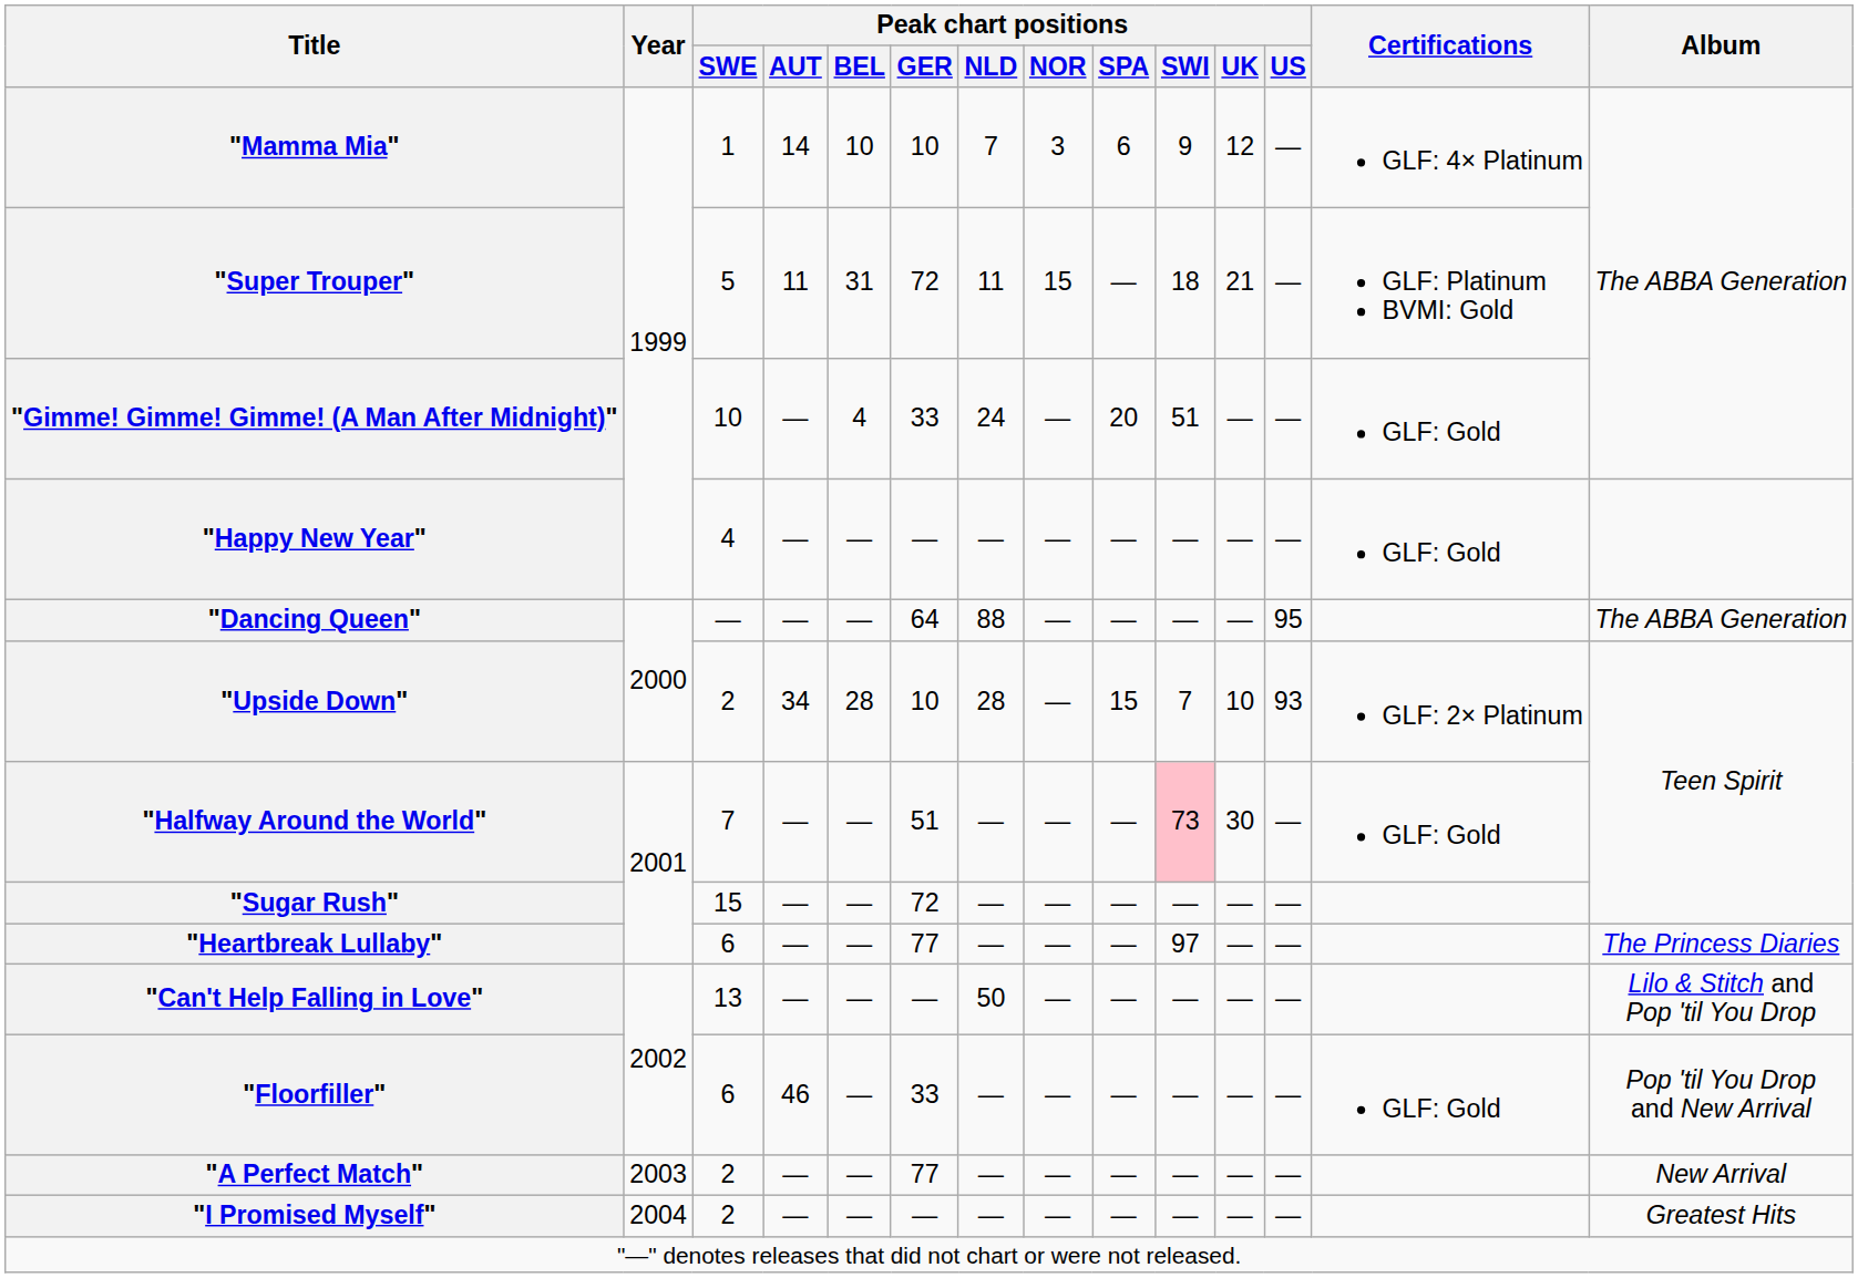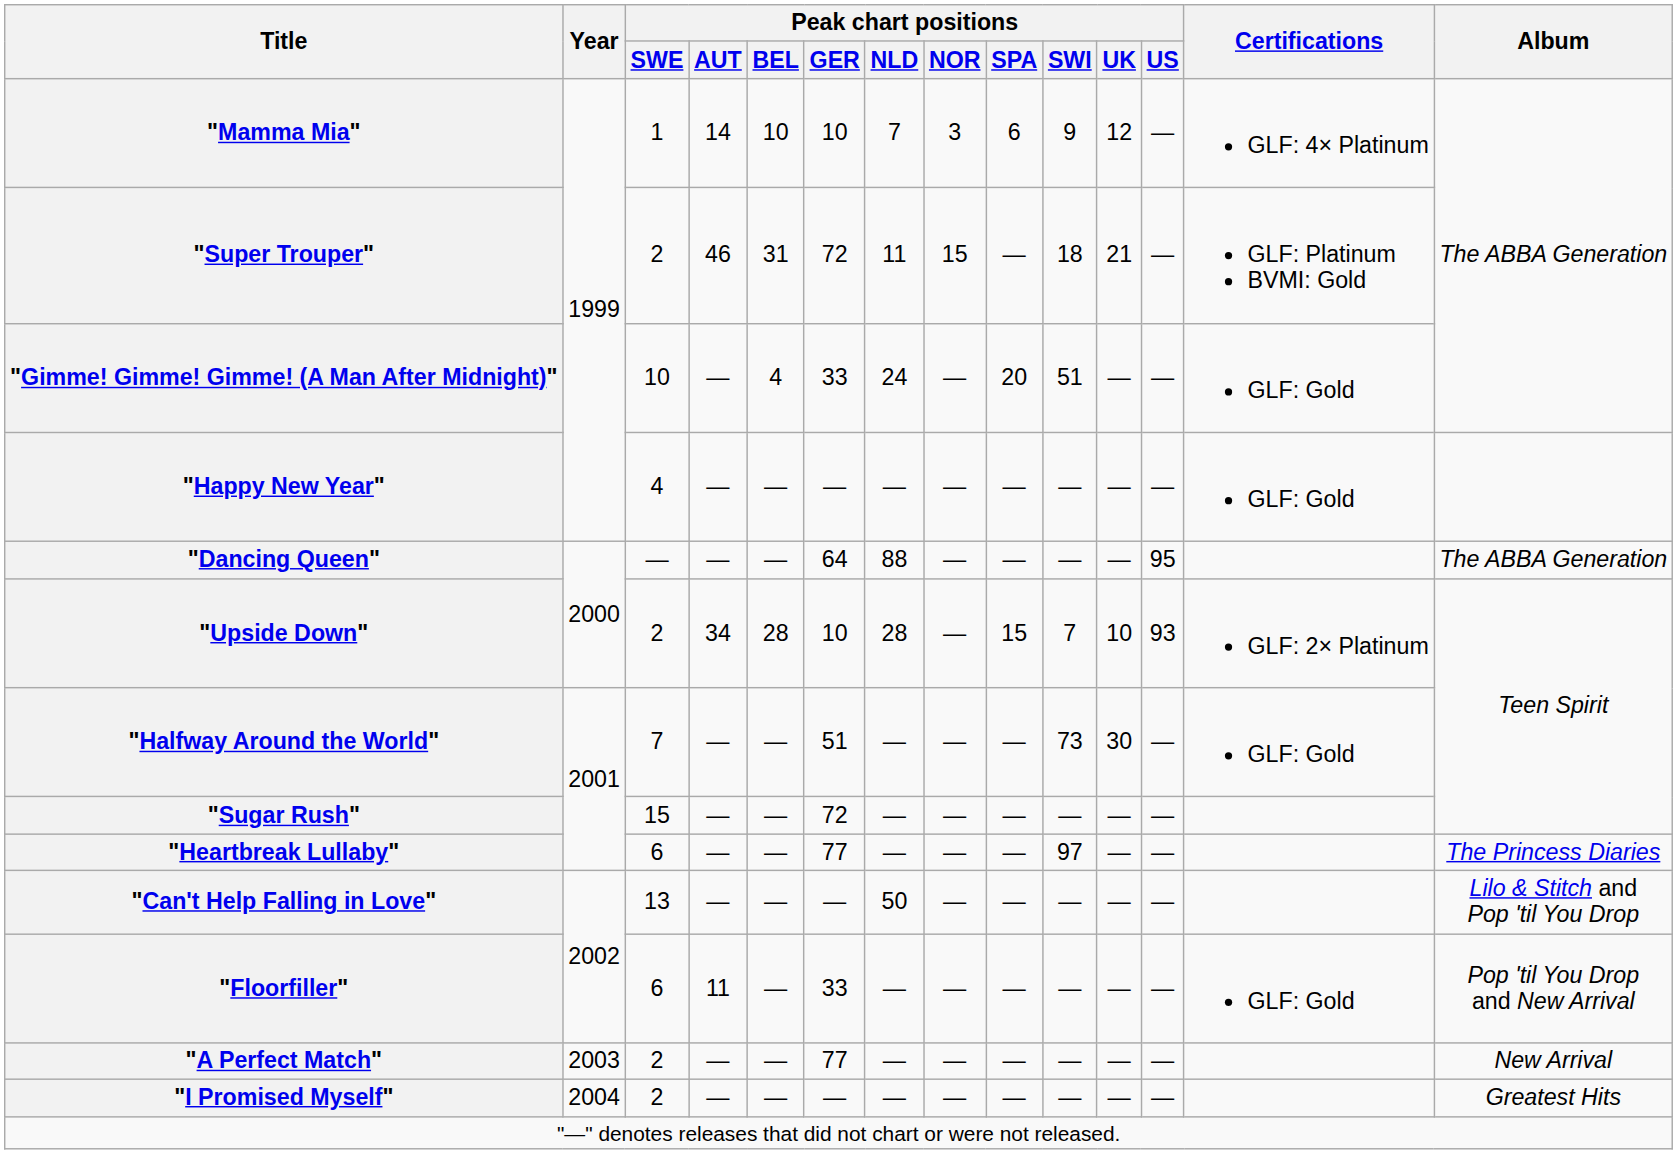 <table class="wikitable plainrowheaders" style="text-align:center;">
 <tr>
 <th scope="col" rowspan="2">Title</th>
 <th scope="col" rowspan="2">Year</th>
 <th scope="col" colspan="10">Peak chart positions</th>
 <th scope="col" rowspan="2"><a href='#'>Certifications</a></th>
 <th scope="col" rowspan="2">Album</th>
 </tr>
 <tr>
 <th scope = "col"><a href='#'>SWE</a><br></th>
 <th scope = "col"><a href='#'>AUT</a><br></th>
 <th scope = "col"><a href='#'>BEL</a><br></th>
 <th scope = "col"><a href='#'>GER</a><br></th>
 <th scope = "col"><a href='#'>NLD</a><br></th>
 <th scope = "col"><a href='#'>NOR</a><br></th>
 <th scope = "col"><a href='#'>SPA</a><br></th>
 <th scope = "col"><a href='#'>SWI</a><br></th>
 <th scope = "col"><a href='#'>UK</a><br></th>
 <th scope = "col"><a href='#'>US</a><br></th>
 </tr>
 <tr>
 <th scope = "row">"<a href='#'>Mamma Mia</a>"</th>
 <td rowspan="4">1999</td>
 <td>1</td>
 <td>14</td>
 <td>10</td>
 <td>10</td>
 <td>7</td>
 <td>3</td>
 <td>6</td>
 <td>9</td>
 <td>12</td>
 <td>—</td>
 <td align="left"><br><ul><li>GLF: 4× Platinum</li></ul></td>
 <td rowspan="3"><em>The ABBA Generation</em></td>
 </tr>
 <tr>
 <th scope = "row">"<a href='#'>Super Trouper</a>"</th>
-<td>5</td>
-<td>11</td>
+<td>2</td>
+<td>46</td>
 <td>31</td>
 <td>72</td>
 <td>11</td>
 <td>15</td>
 <td>—</td>
 <td>18</td>
 <td>21</td>
 <td>—</td>
 <td align="left"><br><ul><li>GLF: Platinum</li><li>BVMI: Gold</li></ul></td>
 </tr>
 <tr>
 <th scope = "row">"<a href='#'>Gimme! Gimme! Gimme! (A Man After Midnight)</a>"</th>
 <td>10</td>
 <td>—</td>
 <td>4</td>
 <td>33</td>
 <td>24</td>
 <td>—</td>
 <td>20</td>
 <td>51</td>
 <td>—</td>
 <td>—</td>
 <td align="left"><br><ul><li>GLF: Gold</li></ul></td>
 </tr>
 <tr>
 <th scope = "row">"<a href='#'>Happy New Year</a>"</th>
 <td>4</td>
 <td>—</td>
 <td>—</td>
 <td>—</td>
 <td>—</td>
 <td>—</td>
 <td>—</td>
 <td>—</td>
 <td>—</td>
 <td>—</td>
 <td align="left"><br><ul><li>GLF: Gold</li></ul></td>
 <td></td>
 </tr>
 <tr>
 <th scope = "row">"<a href='#'>Dancing Queen</a>"</th>
 <td rowspan="2">2000</td>
 <td>—</td>
 <td>—</td>
 <td>—</td>
 <td>64</td>
 <td>88</td>
 <td>—</td>
 <td>—</td>
 <td>—</td>
 <td>—</td>
 <td>95</td>
 <td></td>
 <td><em>The ABBA Generation</em></td>
 </tr>
 <tr>
 <th scope = "row">"<a href='#'>Upside Down</a>"</th>
 <td>2</td>
 <td>34</td>
 <td>28</td>
 <td>10</td>
 <td>28</td>
 <td>—</td>
 <td>15</td>
 <td>7</td>
 <td>10</td>
 <td>93</td>
 <td align="left"><br><ul><li>GLF: 2× Platinum</li></ul></td>
 <td rowspan="3"><em>Teen Spirit</em></td>
 </tr>
 <tr>
 <th scope = "row">"<a href='#'>Halfway Around the World</a>"</th>
 <td rowspan="3">2001</td>
 <td>7</td>
 <td>—</td>
 <td>—</td>
 <td>51</td>
 <td>—</td>
 <td>—</td>
 <td>—</td>
-<td style="background: pink;">73</td>
+<td>73</td>
 <td>30</td>
 <td>—</td>
 <td align="left"><br><ul><li>GLF: Gold</li></ul></td>
 </tr>
 <tr>
 <th scope = "row">"<a href='#'>Sugar Rush</a>"</th>
 <td>15</td>
 <td>—</td>
 <td>—</td>
 <td>72</td>
 <td>—</td>
 <td>—</td>
 <td>—</td>
 <td>—</td>
 <td>—</td>
 <td>—</td>
 <td align="left"></td>
 </tr>
 <tr>
 <th scope = "row">"<a href='#'>Heartbreak Lullaby</a>"</th>
 <td>6</td>
 <td>—</td>
 <td>—</td>
 <td>77</td>
 <td>—</td>
 <td>—</td>
 <td>—</td>
 <td>97</td>
 <td>—</td>
 <td>—</td>
 <td align="left"></td>
 <td><em><a href='#'>The Princess Diaries</a></em></td>
 </tr>
 <tr>
 <th scope = "row">"<a href='#'>Can't Help Falling in Love</a>"</th>
 <td rowspan="2">2002</td>
 <td>13</td>
 <td>—</td>
 <td>—</td>
 <td>—</td>
 <td>50</td>
 <td>—</td>
 <td>—</td>
 <td>—</td>
 <td>—</td>
 <td>—</td>
 <td align="left"></td>
 <td><em><a href='#'>Lilo & Stitch</a></em> and<br><em>Pop 'til You Drop</em></td>
 </tr>
 <tr>
 <th scope = "row">"<a href='#'>Floorfiller</a>"</th>
 <td>6</td>
-<td>46</td>
+<td>11</td>
 <td>—</td>
 <td>33</td>
 <td>—</td>
 <td>—</td>
 <td>—</td>
 <td>—</td>
 <td>—</td>
 <td>—</td>
 <td align="left"><br><ul><li>GLF: Gold</li></ul></td>
 <td><em>Pop 'til You Drop</em><br>and <em>New Arrival</em></td>
 </tr>
 <tr>
 <th scope = "row">"<a href='#'>A Perfect Match</a>"</th>
 <td>2003</td>
 <td>2</td>
 <td>—</td>
 <td>—</td>
 <td>77</td>
 <td>—</td>
 <td>—</td>
 <td>—</td>
 <td>—</td>
 <td>—</td>
 <td>—</td>
 <td align="left"></td>
 <td><em>New Arrival</em></td>
 </tr>
 <tr>
 <th scope = "row">"<a href='#'>I Promised Myself</a>"</th>
 <td>2004</td>
 <td>2</td>
 <td>—</td>
 <td>—</td>
 <td>—</td>
 <td>—</td>
 <td>—</td>
 <td>—</td>
 <td>—</td>
 <td>—</td>
 <td>—</td>
 <td align="left"></td>
 <td><em>Greatest Hits</em></td>
 </tr>
 <tr>
 <td align="center" colspan="18" style="font-size: 90%">"—" denotes releases that did not chart or were not released.</td>
 </tr>
 </table>
